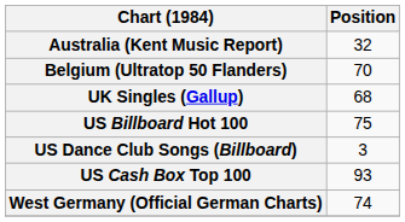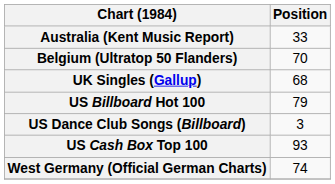 <table class="wikitable sortable plainrowheaders" style="text-align:center">
 <tr>
 <th>Chart (1984)</th>
 <th>Position</th>
 </tr>
 <tr>
 <th scope="row">Australia (Kent Music Report)</th>
-<td>32</td>
+<td>33</td>
 </tr>
 <tr>
 <th scope="row">Belgium (Ultratop 50 Flanders)</th>
 <td>70</td>
 </tr>
 <tr>
 <th scope="row">UK Singles (<a href='#'>Gallup</a>)</th>
 <td>68</td>
 </tr>
 <tr>
 <th scope="row">US <em>Billboard</em> Hot 100</th>
-<td>75</td>
+<td>79</td>
 </tr>
 <tr>
 <th scope="row">US Dance Club Songs (<em>Billboard</em>)<br></th>
 <td>3</td>
 </tr>
 <tr>
 <th scope="row">US <em>Cash Box</em> Top 100</th>
 <td>93</td>
 </tr>
 <tr>
 <th scope="row">West Germany (Official German Charts)</th>
 <td>74</td>
 </tr>
 <tr>
 </tr>
 </table>
